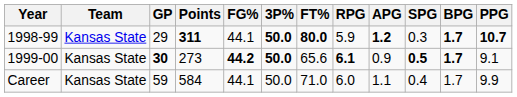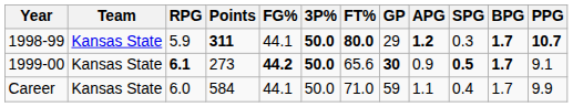 <table class="wikitable">
 <tr>
 <th>Year</th>
 <th>Team</th>
-<th>GP</th>
+<th>RPG</th>
 <th>Points</th>
 <th>FG%</th>
 <th>3P%</th>
 <th>FT%</th>
-<th>RPG</th>
+<th>GP</th>
 <th>APG</th>
 <th>SPG</th>
 <th>BPG</th>
 <th>PPG</th>
 </tr>
 <tr>
 <td>1998-99</td>
 <td><a href='#'>Kansas State</a></td>
-<td>29</td>
+<td>5.9</td>
 <td><strong>311</strong></td>
 <td>44.1</td>
 <td><strong>50.0</strong></td>
 <td><strong>80.0</strong></td>
-<td>5.9</td>
+<td>29</td>
 <td><strong>1.2</strong></td>
 <td>0.3</td>
 <td><strong>1.7</strong></td>
 <td><strong>10.7</strong></td>
 </tr>
 <tr>
 <td>1999-00</td>
 <td>Kansas State</td>
-<td><strong>30</strong></td>
+<td><strong>6.1</strong></td>
 <td>273</td>
 <td><strong>44.2</strong></td>
 <td><strong>50.0</strong></td>
 <td>65.6</td>
-<td><strong>6.1</strong></td>
+<td><strong>30</strong></td>
 <td>0.9</td>
 <td><strong>0.5</strong></td>
 <td><strong>1.7</strong></td>
 <td>9.1</td>
 </tr>
 <tr>
 <td>Career</td>
 <td>Kansas State</td>
-<td>59</td>
+<td>6.0</td>
 <td>584</td>
 <td>44.1</td>
 <td>50.0</td>
 <td>71.0</td>
-<td>6.0</td>
+<td>59</td>
 <td>1.1</td>
 <td>0.4</td>
 <td>1.7</td>
 <td>9.9</td>
 </tr>
 </table>
